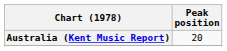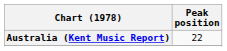 <table class="wikitable sortable plainrowheaders" style="text-align:center">
 <tr>
 <th scope="col">Chart (1978)</th>
 <th scope="col">Peak<br>position</th>
 </tr>
 <tr>
 <th scope="row">Australia (<a href='#'>Kent Music Report</a>)</th>
-<td>20</td>
+<td>22</td>
 </tr>
 <tr>
 </tr>
 <tr>
 </tr>
 <tr>
 </tr>
 <tr>
 </tr>
 <tr>
 </tr>
 <tr>
 </tr>
 </table>
